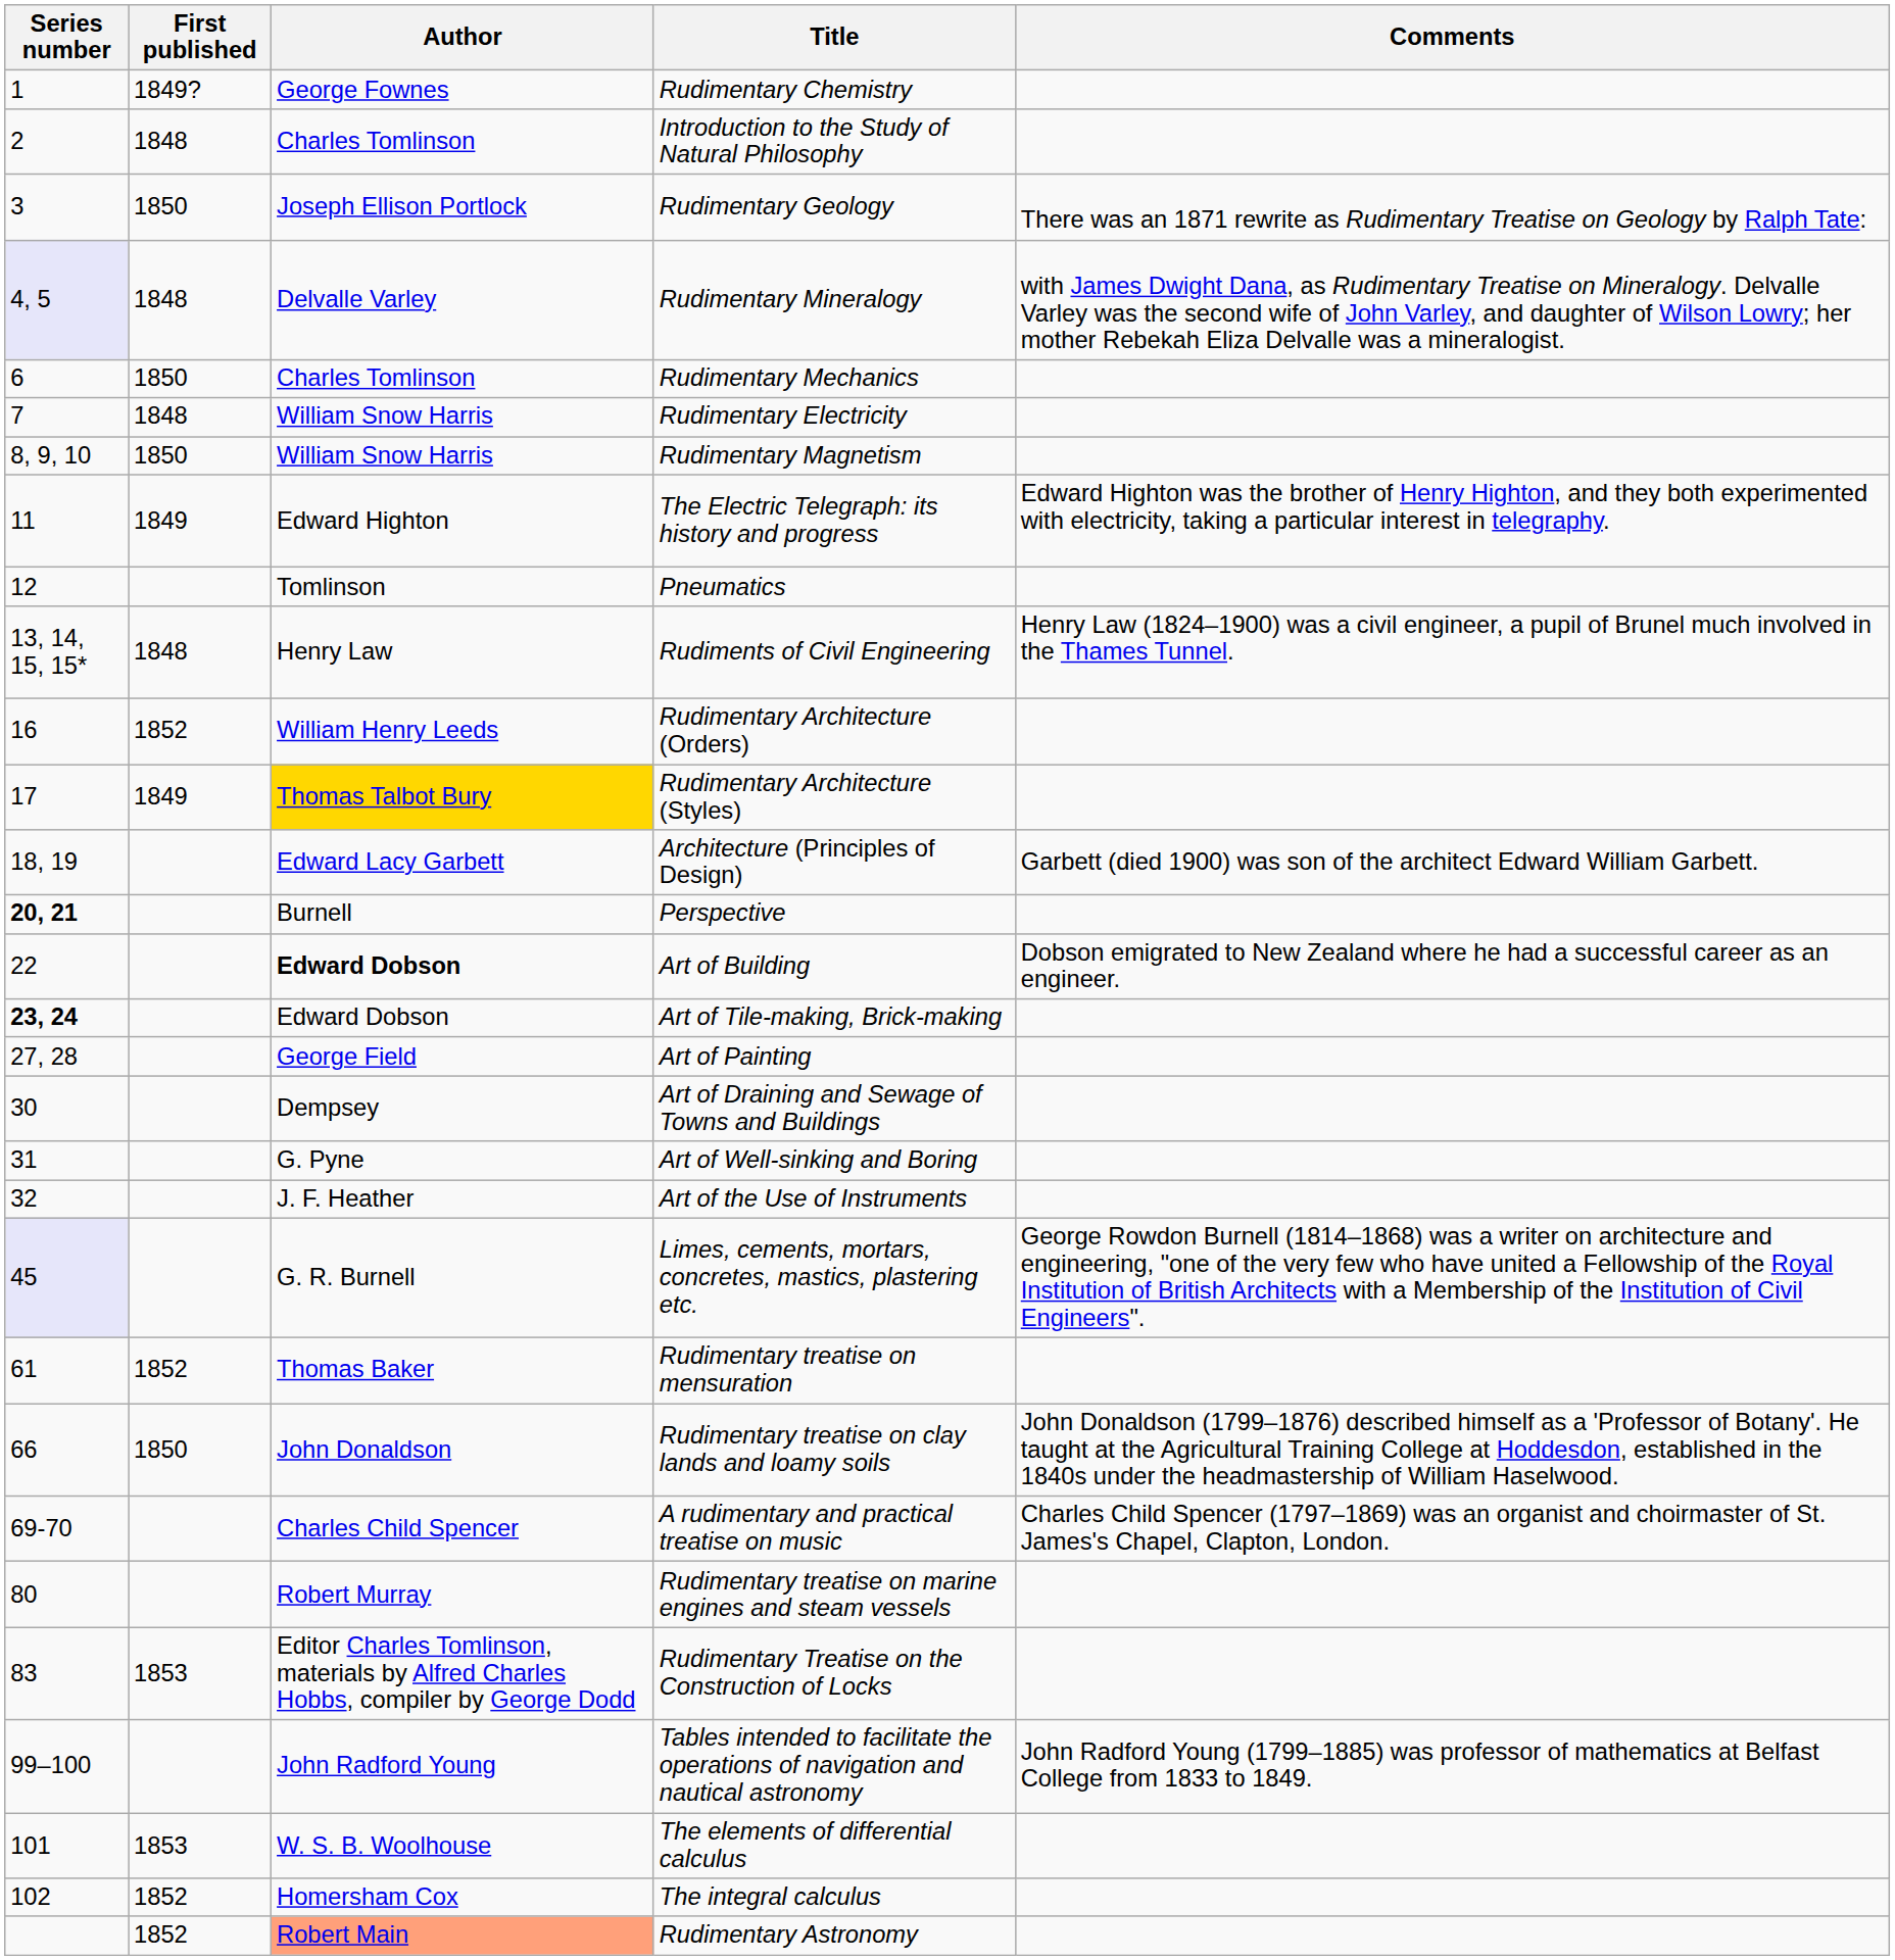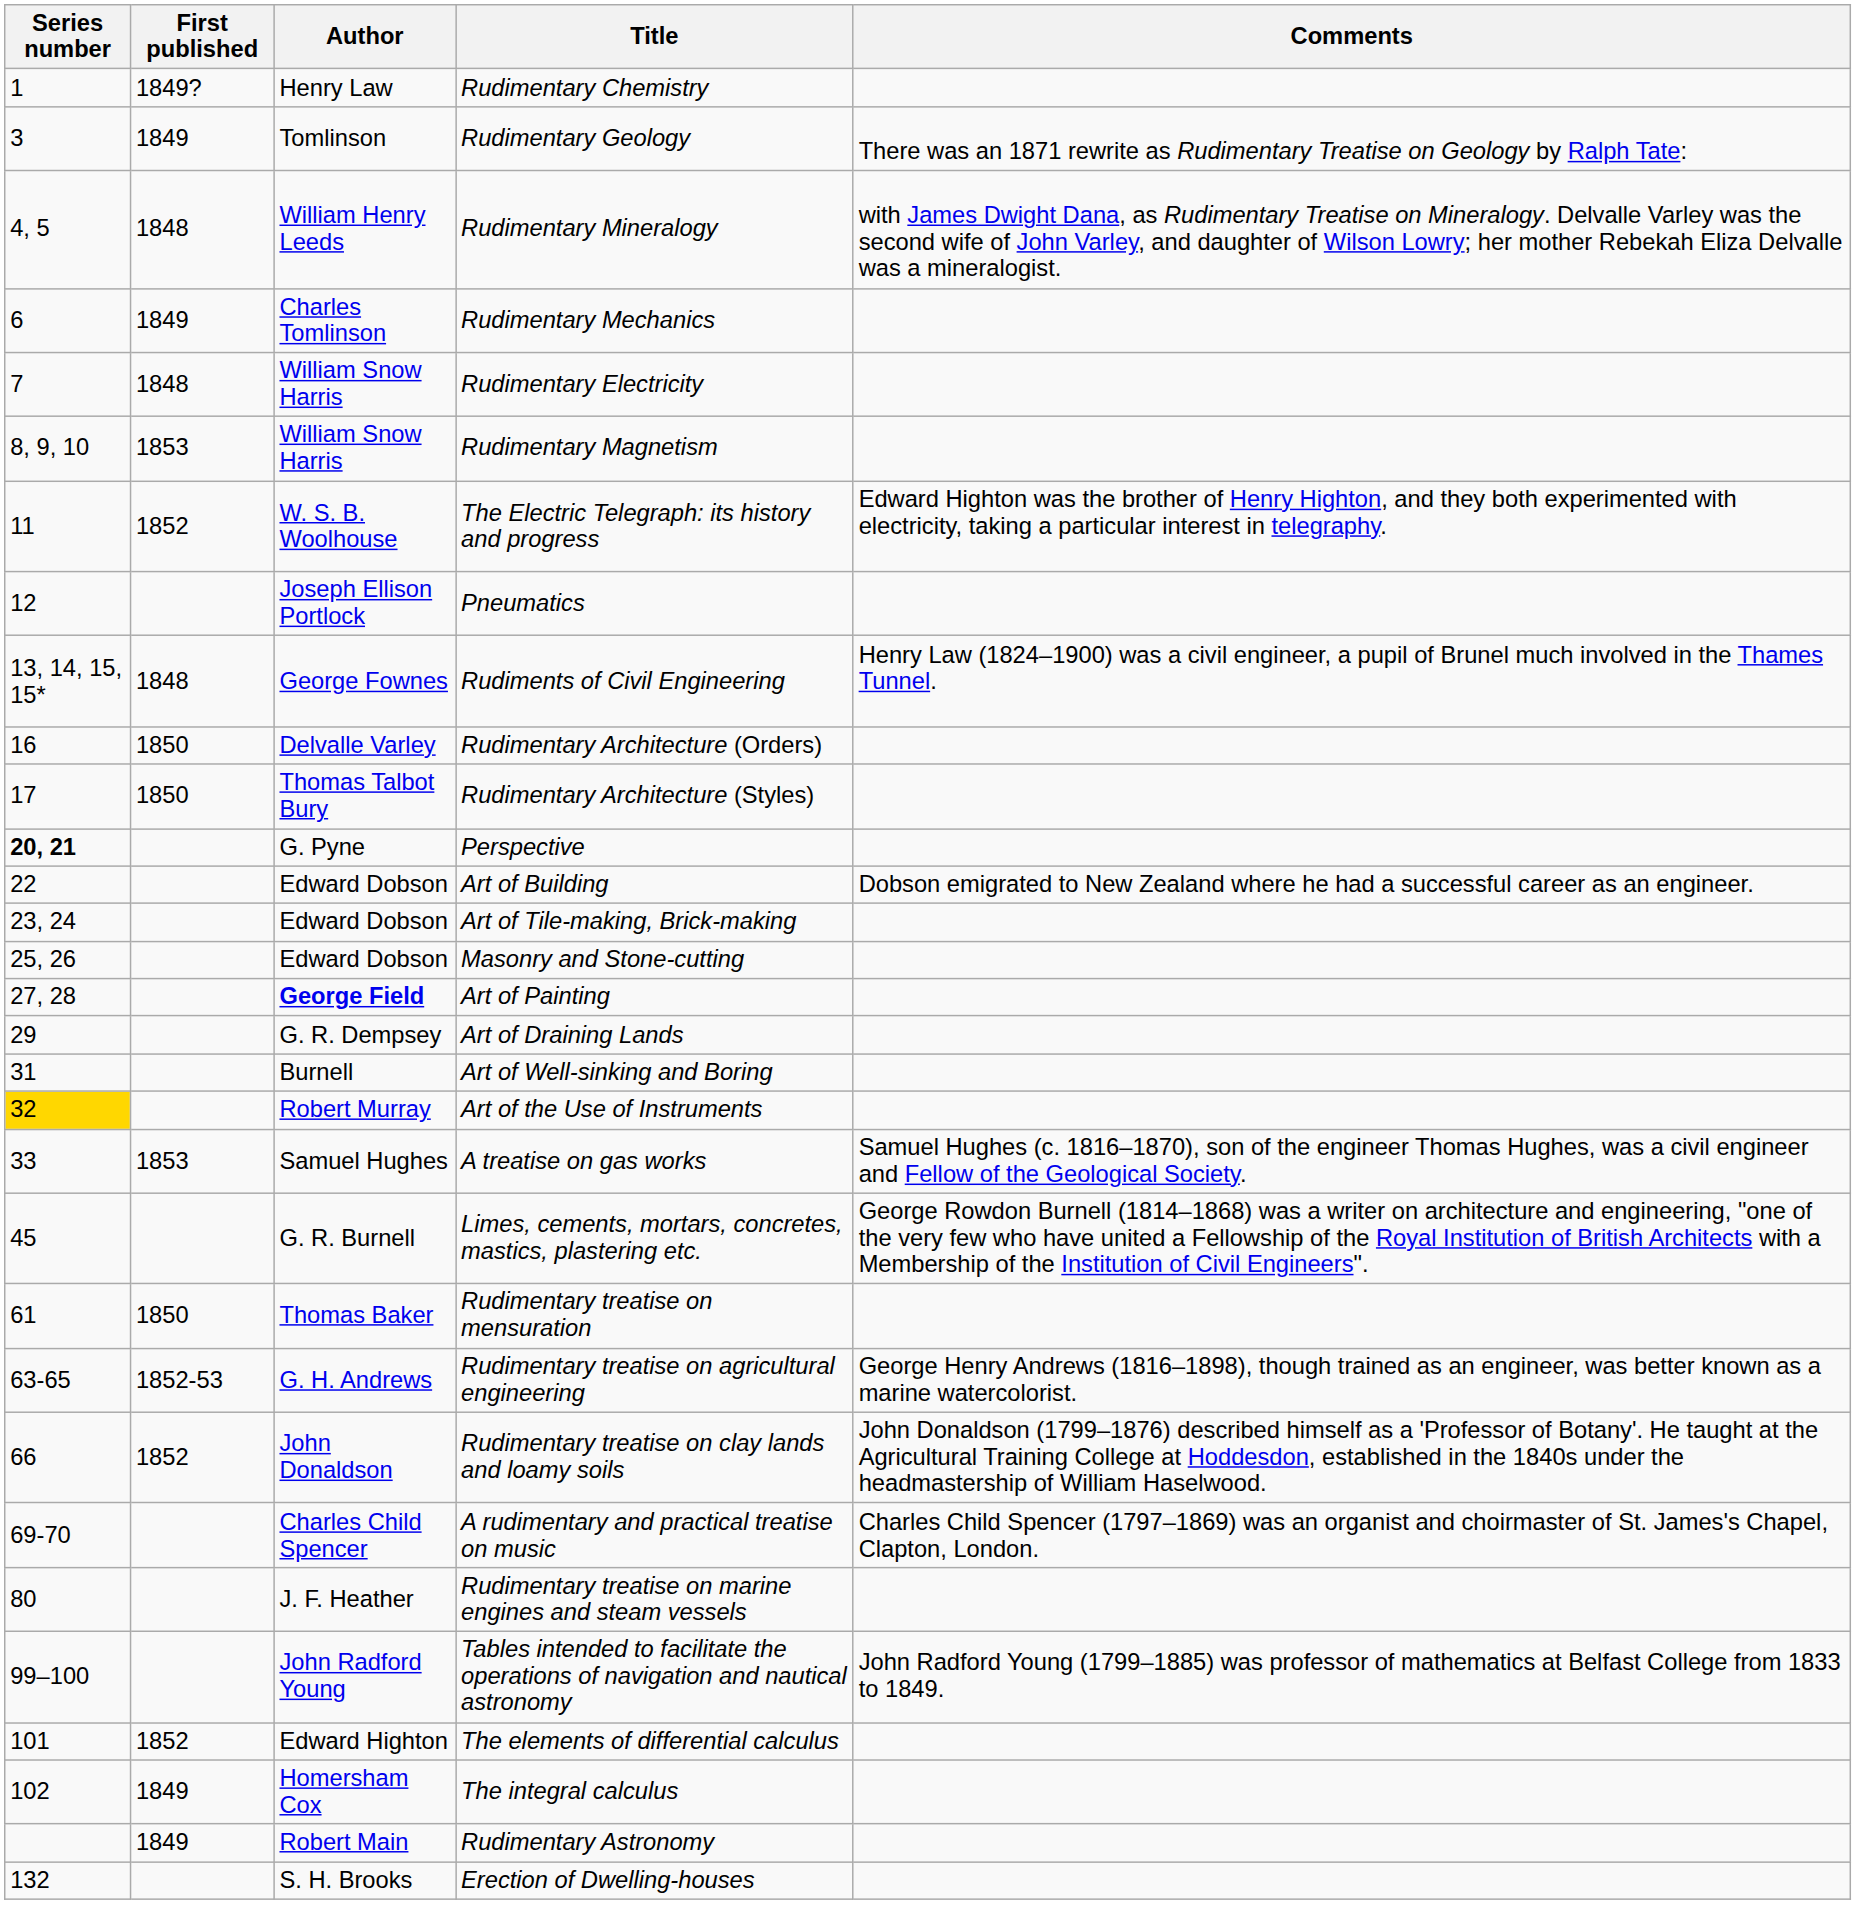 <table class="wikitable">
 <tr>
 <th>Series number</th>
 <th>First published</th>
 <th>Author</th>
 <th>Title</th>
 <th>Comments</th>
 </tr>
 <tr>
 <td>1</td>
 <td>1849?</td>
-<td><a href='#'>George Fownes</a></td>
+<td>Henry Law</td>
 <td><em>Rudimentary Chemistry</em></td>
 <td><br></td>
 </tr>
 <tr>
-<td>2</td>
-<td>1848</td>
-<td><a href='#'>Charles Tomlinson</a></td>
-<td><em>Introduction to the Study of Natural Philosophy</em></td>
-<td></td>
-</tr>
-<tr>
 <td>3</td>
-<td>1850</td>
-<td><a href='#'>Joseph Ellison Portlock</a></td>
+<td>1849</td>
+<td>Tomlinson</td>
 <td><em>Rudimentary Geology</em></td>
 <td><br> There was an 1871 rewrite as <em>Rudimentary Treatise on Geology</em> by <a href='#'>Ralph Tate</a>: </td>
 </tr>
 <tr>
-<td style="background: lavender;">4, 5</td>
+<td>4, 5</td>
 <td>1848</td>
-<td><a href='#'>Delvalle Varley</a></td>
+<td><a href='#'>William Henry Leeds</a></td>
 <td><em>Rudimentary Mineralogy</em></td>
 <td><br> with <a href='#'>James Dwight Dana</a>, as <em>Rudimentary Treatise on Mineralogy</em>. Delvalle Varley was the second wife of <a href='#'>John Varley</a>, and daughter of <a href='#'>Wilson Lowry</a>; her mother Rebekah Eliza Delvalle was a mineralogist.</td>
 </tr>
 <tr>
 <td>6</td>
-<td>1850</td>
+<td>1849</td>
 <td><a href='#'>Charles Tomlinson</a></td>
 <td><em>Rudimentary Mechanics</em></td>
 <td><br></td>
 </tr>
 <tr>
 <td>7</td>
 <td>1848</td>
 <td><a href='#'>William Snow Harris</a></td>
 <td><em>Rudimentary Electricity</em></td>
 <td><br></td>
 </tr>
 <tr>
 <td>8, 9, 10</td>
-<td>1850</td>
+<td>1853</td>
 <td><a href='#'>William Snow Harris</a></td>
 <td><em>Rudimentary Magnetism</em></td>
 <td></td>
 </tr>
 <tr>
 <td>11</td>
-<td>1849</td>
-<td>Edward Highton</td>
+<td>1852</td>
+<td><a href='#'>W. S. B. Woolhouse</a></td>
 <td><em>The Electric Telegraph: its history and progress</em></td>
 <td>Edward Highton was the brother of <a href='#'>Henry Highton</a>, and they both experimented with electricity, taking a particular interest in <a href='#'>telegraphy</a>.<br> <br></td>
 </tr>
 <tr>
 <td>12</td>
 <td></td>
-<td>Tomlinson</td>
+<td><a href='#'>Joseph Ellison Portlock</a></td>
 <td><em>Pneumatics</em></td>
 </tr>
 <tr>
 <td>13, 14, 15, 15*</td>
 <td>1848</td>
-<td>Henry Law</td>
+<td><a href='#'>George Fownes</a></td>
 <td><em>Rudiments of Civil Engineering</em></td>
 <td>Henry Law (1824–1900) was a civil engineer, a pupil of Brunel much involved in the <a href='#'>Thames Tunnel</a>.<br><br></td>
 </tr>
 <tr>
 <td>16</td>
-<td>1852</td>
-<td><a href='#'>William Henry Leeds</a></td>
+<td>1850</td>
+<td><a href='#'>Delvalle Varley</a></td>
 <td><em>Rudimentary Architecture</em> (Orders)</td>
 <td></td>
 </tr>
 <tr>
 <td>17</td>
-<td>1849</td>
-<td style="background: gold;"><a href='#'>Thomas Talbot Bury</a></td>
+<td>1850</td>
+<td><a href='#'>Thomas Talbot Bury</a></td>
 <td><em>Rudimentary Architecture</em> (Styles)</td>
 <td><br></td>
 </tr>
 <tr>
-<td>18, 19</td>
-<td></td>
-<td><a href='#'>Edward Lacy Garbett</a></td>
-<td><em>Architecture</em> (Principles of Design)</td>
-<td>Garbett (died 1900) was son of the architect Edward William Garbett.</td>
-</tr>
-<tr>
 <td><strong>20, 21</strong></td>
 <td></td>
-<td>Burnell</td>
+<td>G. Pyne</td>
 <td><em>Perspective</em></td>
 <td></td>
 </tr>
 <tr>
 <td>22</td>
 <td></td>
-<td><strong>Edward Dobson</strong></td>
+<td>Edward Dobson</td>
 <td><em>Art of Building</em></td>
 <td>Dobson emigrated to New Zealand where he had a successful career as an engineer.</td>
 </tr>
 <tr>
-<td><strong>23, 24</strong></td>
+<td>23, 24</td>
 <td></td>
 <td>Edward Dobson</td>
 <td><em>Art of Tile-making, Brick-making</em></td>
 <td></td>
 </tr>
 <tr>
+<td>25, 26</td>
+<td></td>
+<td>Edward Dobson</td>
+<td><em>Masonry and Stone-cutting</em></td>
+<td></td>
+</tr>
+<tr>
 <td>27, 28</td>
 <td></td>
-<td><a href='#'>George Field</a></td>
+<td><strong><a href='#'>George Field</a></strong></td>
 <td><em>Art of Painting</em></td>
 <td></td>
 </tr>
 <tr>
-<td>30</td>
+<td>29</td>
 <td></td>
-<td>Dempsey</td>
-<td><em>Art of Draining and Sewage of Towns and Buildings</em></td>
+<td>G. R. Dempsey</td>
+<td><em>Art of Draining Lands</em></td>
 <td></td>
 </tr>
 <tr>
 <td>31</td>
 <td></td>
-<td>G. Pyne</td>
+<td>Burnell</td>
 <td><em>Art of Well-sinking and Boring</em></td>
 <td></td>
 </tr>
 <tr>
-<td>32</td>
+<td style="background: gold;">32</td>
 <td></td>
-<td>J. F. Heather</td>
+<td><a href='#'>Robert Murray</a></td>
 <td><em>Art of the Use of Instruments</em></td>
 <td></td>
 </tr>
 <tr>
-<td style="background: lavender;">45</td>
+<td>33</td>
+<td>1853</td>
+<td>Samuel Hughes</td>
+<td><em>A treatise on gas works</em></td>
+<td>Samuel Hughes (c. 1816–1870), son of the engineer Thomas Hughes, was a civil engineer and <a href='#'>Fellow of the Geological Society</a>.<br></td>
+</tr>
+<tr>
+<td>45</td>
 <td></td>
 <td>G. R. Burnell</td>
 <td><em>Limes, cements, mortars, concretes, mastics, plastering etc.</em></td>
 <td>George Rowdon Burnell (1814–1868) was a writer on architecture and engineering, "one of the very few who have united a Fellowship of the <a href='#'>Royal Institution of British Architects</a> with a Membership of the <a href='#'>Institution of Civil Engineers</a>". <br></td>
 </tr>
 <tr>
 <td>61</td>
-<td>1852</td>
+<td>1850</td>
 <td><a href='#'>Thomas Baker</a></td>
 <td><em>Rudimentary treatise on mensuration</em></td>
 <td></td>
 </tr>
 <tr>
+<td>63-65</td>
+<td>1852-53</td>
+<td><a href='#'>G. H. Andrews</a></td>
+<td><em>Rudimentary treatise on agricultural engineering</em></td>
+<td>George Henry Andrews (1816–1898), though trained as an engineer, was better known as a marine watercolorist. <br></td>
+</tr>
+<tr>
 <td>66</td>
-<td>1850</td>
+<td>1852</td>
 <td><a href='#'>John Donaldson</a></td>
 <td><em>Rudimentary treatise on clay lands and loamy soils</em></td>
 <td>John Donaldson (1799–1876) described himself as a 'Professor of Botany'. He taught at the Agricultural Training College at <a href='#'>Hoddesdon</a>, established in the 1840s under the headmastership of William Haselwood. <br></td>
 </tr>
 <tr>
 <td>69-70</td>
 <td></td>
 <td><a href='#'>Charles Child Spencer</a></td>
 <td><em>A rudimentary and practical treatise on music</em></td>
 <td>Charles Child Spencer (1797–1869) was an organist and choirmaster of St. James's Chapel, Clapton, London. <br></td>
 </tr>
 <tr>
 <td>80</td>
 <td></td>
-<td><a href='#'>Robert Murray</a></td>
+<td>J. F. Heather</td>
 <td><em>Rudimentary treatise on marine engines and steam vessels</em></td>
-<td></td>
-</tr>
-<tr>
-<td>83</td>
-<td>1853</td>
-<td>Editor <a href='#'>Charles Tomlinson</a>, materials by <a href='#'>Alfred Charles Hobbs</a>, compiler by <a href='#'>George Dodd</a></td>
-<td><em>Rudimentary Treatise on the Construction of Locks</em></td>
 <td></td>
 </tr>
 <tr>
 <td>99–100</td>
 <td></td>
 <td><a href='#'>John Radford Young</a></td>
 <td><em>Tables intended to facilitate the operations of navigation and nautical astronomy</em></td>
 <td>John Radford Young (1799–1885) was professor of mathematics at Belfast College from 1833 to 1849. <br></td>
 </tr>
 <tr>
 <td>101</td>
-<td>1853</td>
-<td><a href='#'>W. S. B. Woolhouse</a></td>
+<td>1852</td>
+<td>Edward Highton</td>
 <td><em>The elements of differential calculus</em></td>
 <td></td>
 </tr>
 <tr>
 <td>102</td>
-<td>1852</td>
+<td>1849</td>
 <td><a href='#'>Homersham Cox</a></td>
 <td><em>The integral calculus</em></td>
 <td></td>
 </tr>
 <tr>
 <td></td>
-<td>1852</td>
-<td style="background: lightsalmon;"><a href='#'>Robert Main</a></td>
+<td>1849</td>
+<td><a href='#'>Robert Main</a></td>
 <td><em>Rudimentary Astronomy</em></td>
 </tr>
+<tr>
+<td>132</td>
+<td></td>
+<td>S. H. Brooks</td>
+<td><em>Erection of Dwelling-houses</em></td>
+<td></td>
+</tr>
 </table>
